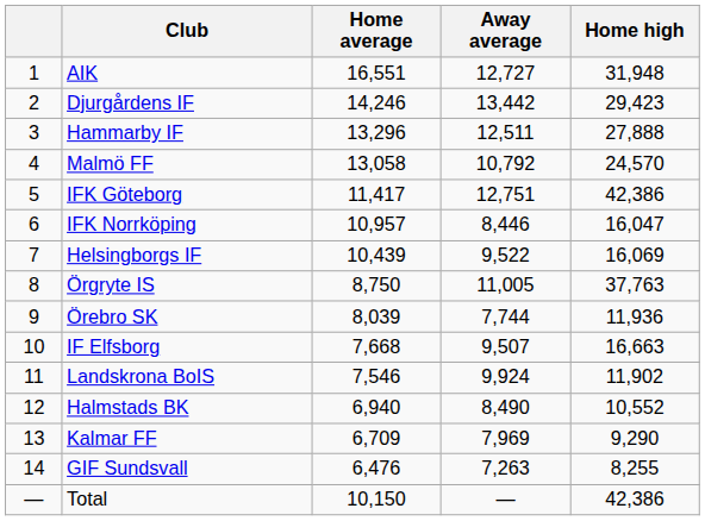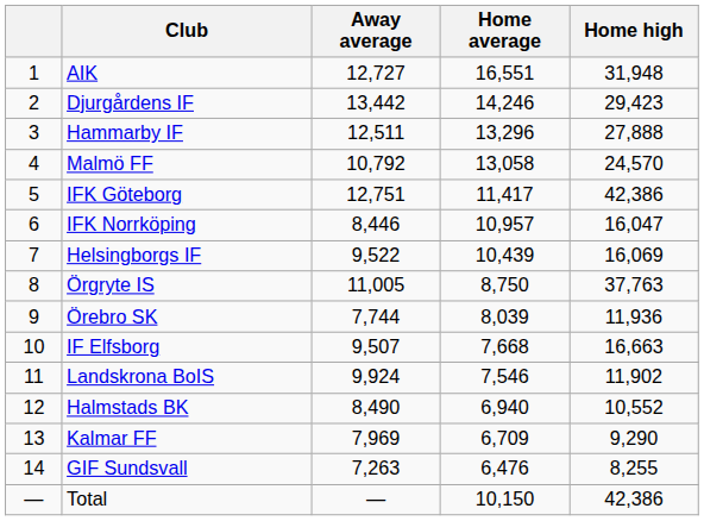 <table class="wikitable" style="text-align: center;">
 <tr>
 <th style="width: 40px;"></th>
 <th style="width: 200px;">Club</th>
+<th style="width: 100px;">Away average</th>
 <th style="width: 100px;">Home average</th>
-<th style="width: 100px;">Away average</th>
 <th style="width: 100px;">Home high</th>
 </tr>
 <tr>
 <td>1</td>
 <td style="text-align: left;"><a href='#'>AIK</a></td>
+<td>12,727</td>
 <td>16,551</td>
-<td>12,727</td>
 <td>31,948</td>
 </tr>
 <tr>
 <td>2</td>
 <td style="text-align: left;"><a href='#'>Djurgårdens IF</a></td>
+<td>13,442</td>
 <td>14,246</td>
-<td>13,442</td>
 <td>29,423</td>
 </tr>
 <tr>
 <td>3</td>
 <td style="text-align: left;"><a href='#'>Hammarby IF</a></td>
+<td>12,511</td>
 <td>13,296</td>
-<td>12,511</td>
 <td>27,888</td>
 </tr>
 <tr>
 <td>4</td>
 <td style="text-align: left;"><a href='#'>Malmö FF</a></td>
+<td>10,792</td>
 <td>13,058</td>
-<td>10,792</td>
 <td>24,570</td>
 </tr>
 <tr>
 <td>5</td>
 <td style="text-align: left;"><a href='#'>IFK Göteborg</a></td>
+<td>12,751</td>
 <td>11,417</td>
-<td>12,751</td>
 <td>42,386</td>
 </tr>
 <tr>
 <td>6</td>
 <td style="text-align: left;"><a href='#'>IFK Norrköping</a></td>
+<td>8,446</td>
 <td>10,957</td>
-<td>8,446</td>
 <td>16,047</td>
 </tr>
 <tr>
 <td>7</td>
 <td style="text-align: left;"><a href='#'>Helsingborgs IF</a></td>
+<td>9,522</td>
 <td>10,439</td>
-<td>9,522</td>
 <td>16,069</td>
 </tr>
 <tr>
 <td>8</td>
 <td style="text-align: left;"><a href='#'>Örgryte IS</a></td>
+<td>11,005</td>
 <td>8,750</td>
-<td>11,005</td>
 <td>37,763</td>
 </tr>
 <tr>
 <td>9</td>
 <td style="text-align: left;"><a href='#'>Örebro SK</a></td>
+<td>7,744</td>
 <td>8,039</td>
-<td>7,744</td>
 <td>11,936</td>
 </tr>
 <tr>
 <td>10</td>
 <td style="text-align: left;"><a href='#'>IF Elfsborg</a></td>
+<td>9,507</td>
 <td>7,668</td>
-<td>9,507</td>
 <td>16,663</td>
 </tr>
 <tr>
 <td>11</td>
 <td style="text-align: left;"><a href='#'>Landskrona BoIS</a></td>
+<td>9,924</td>
 <td>7,546</td>
-<td>9,924</td>
 <td>11,902</td>
 </tr>
 <tr>
 <td>12</td>
 <td style="text-align: left;"><a href='#'>Halmstads BK</a></td>
+<td>8,490</td>
 <td>6,940</td>
-<td>8,490</td>
 <td>10,552</td>
 </tr>
 <tr>
 <td>13</td>
 <td style="text-align: left;"><a href='#'>Kalmar FF</a></td>
+<td>7,969</td>
 <td>6,709</td>
-<td>7,969</td>
 <td>9,290</td>
 </tr>
 <tr>
 <td>14</td>
 <td style="text-align: left;"><a href='#'>GIF Sundsvall</a></td>
+<td>7,263</td>
 <td>6,476</td>
-<td>7,263</td>
 <td>8,255</td>
 </tr>
 <tr>
 <td>—</td>
 <td style="text-align: left;">Total</td>
+<td>—</td>
 <td>10,150</td>
-<td>—</td>
 <td>42,386</td>
 </tr>
 </table>
